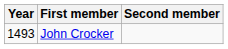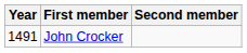 <table class="wikitable">
 <tr>
 <th>Year</th>
 <th>First member</th>
 <th>Second member</th>
 </tr>
 <tr>
-<td>1493</td>
+<td>1491</td>
 <td><a href='#'>John Crocker</a></td>
 </tr>
 </table>
